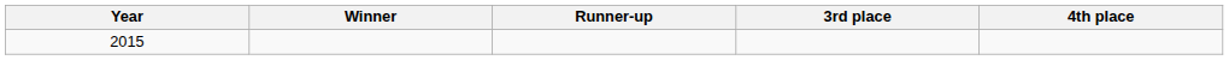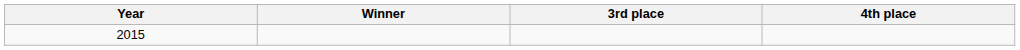 <table class="wikitable" style="width: 100%; text-align: center;">
 <tr>
 <th width=20%>Year</th>
 <th width=20%>Winner</th>
-<th width=20%>Runner-up</th>
 <th width=20%>3rd place</th>
 <th width=20%>4th place</th>
 </tr>
 <tr>
 <td>2015</td>
 <td><strong></strong></td>
 <td></td>
 <td></td>
-<td></td>
 </tr>
 </table>
